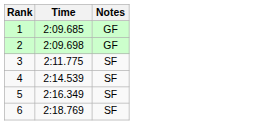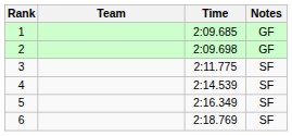 <table class=wikitable style="text-align:center">
 <tr>
 <th width=40>Rank</th>
+<th width=200>Team</th>
 <th width=80>Time</th>
 <th width=50>Notes</th>
 </tr>
 <tr bgcolor="#ccffcc">
 <td>1</td>
+<td align=left></td>
 <td>2:09.685</td>
 <td>GF</td>
 </tr>
 <tr bgcolor="#ccffcc">
 <td>2</td>
+<td align=left></td>
 <td>2:09.698</td>
 <td>GF</td>
 </tr>
 <tr>
 <td>3</td>
+<td align=left></td>
 <td>2:11.775</td>
 <td>SF</td>
 </tr>
 <tr>
 <td>4</td>
+<td align=left></td>
 <td>2:14.539</td>
 <td>SF</td>
 </tr>
 <tr>
 <td>5</td>
+<td align=left></td>
 <td>2:16.349</td>
 <td>SF</td>
 </tr>
 <tr>
 <td>6</td>
+<td align=left></td>
 <td>2:18.769</td>
 <td>SF</td>
 </tr>
 </table>
